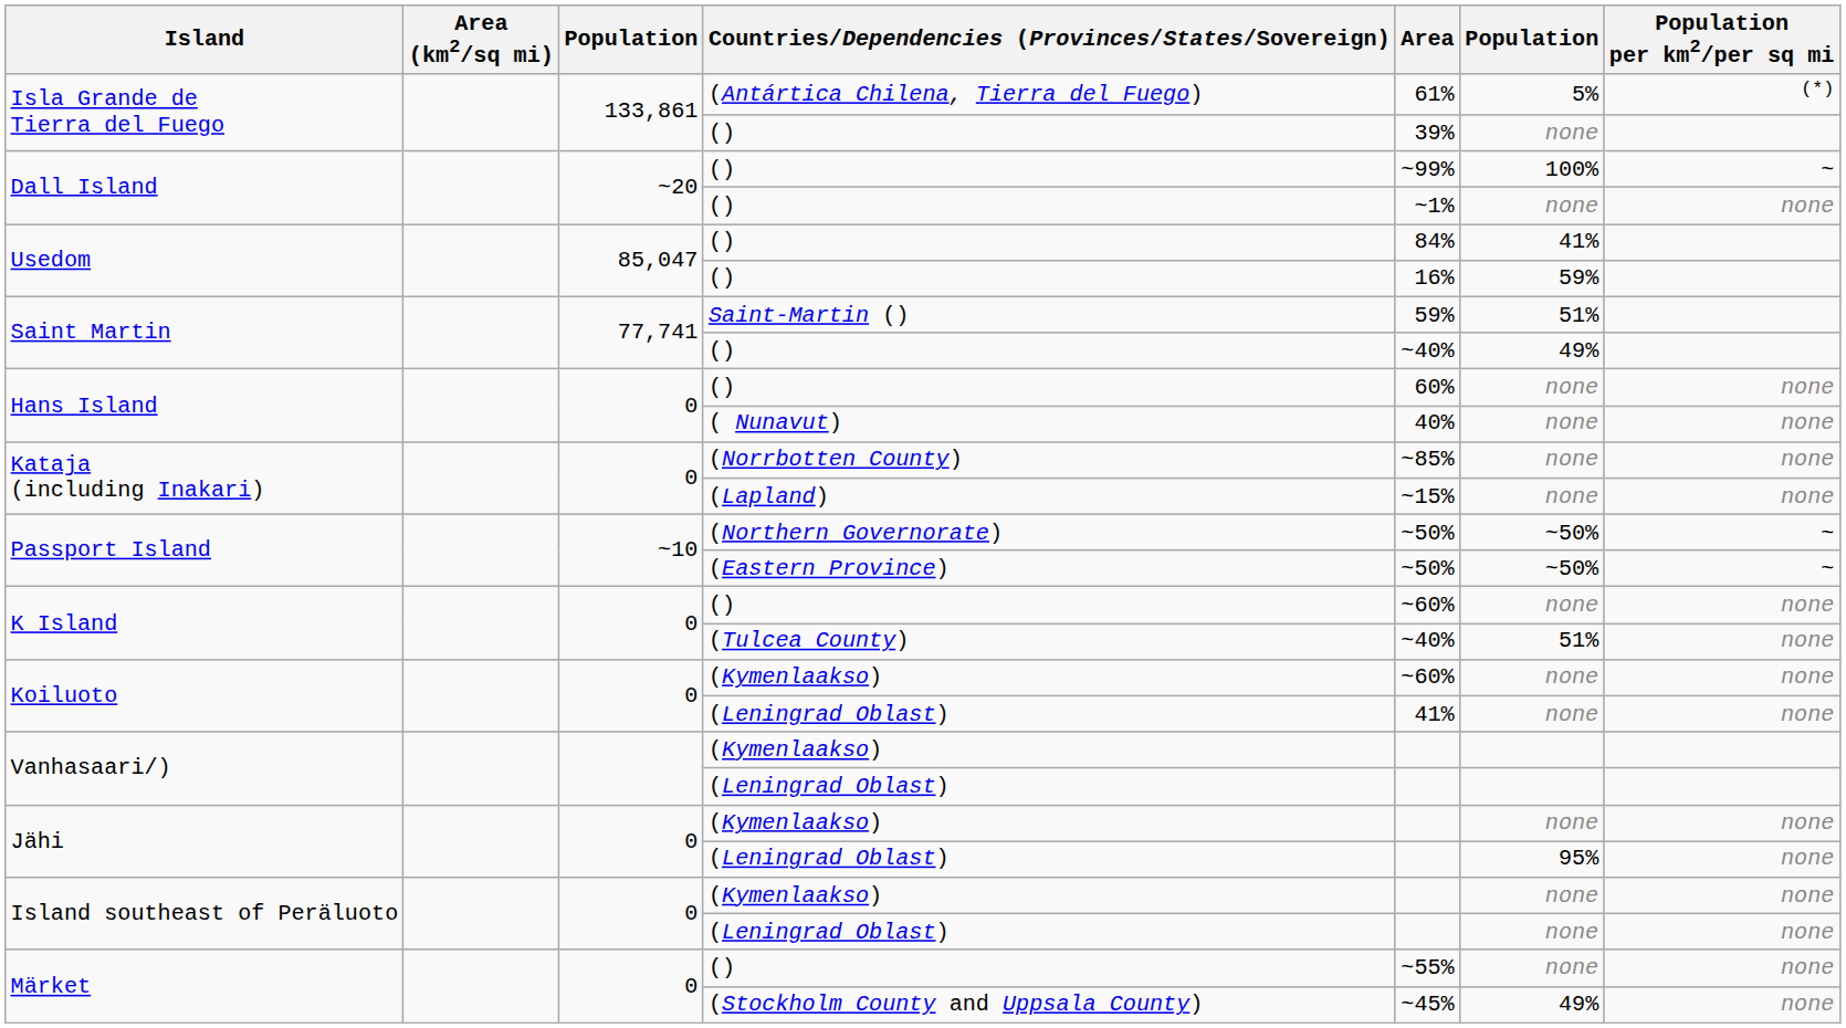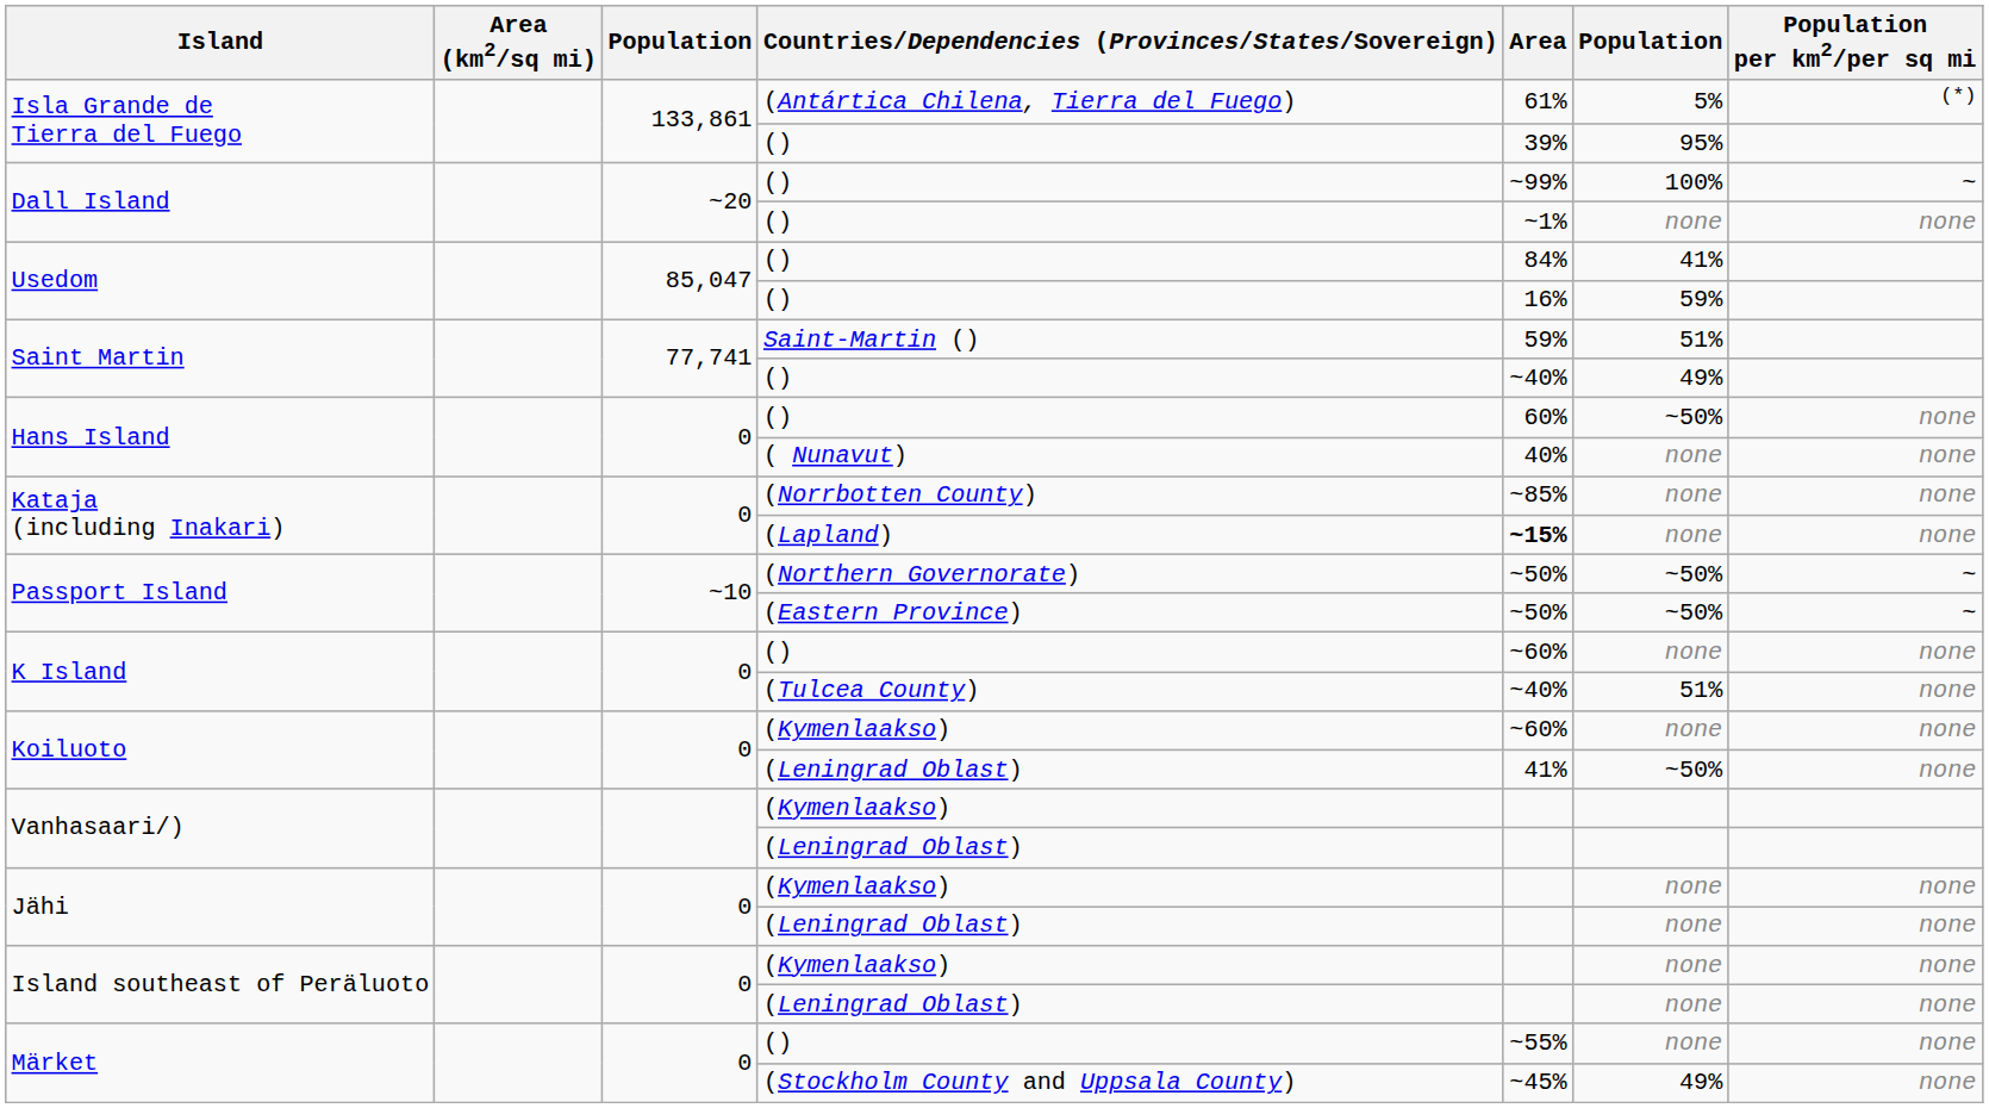 <table class="wikitable sortable" style="text-align:left">
 <tr>
 <th scope="col">Island</th>
 <th scope="col" data-sort-type="number">Area <br>(km<sup>2</sup>/sq mi)</th>
 <th scope="col" data-sort-type="number">Population</th>
 <th scope="col" class="unsortable">Countries/<em>Dependencies</em> (<em>Provinces</em>/<em>States</em>/Sovereign)</th>
 <th scope="col" class="unsortable">Area</th>
 <th scope="col" class="unsortable">Population</th>
 <th scope="col" data-sort-type="number" class="unsortable">Population<br>per km<sup>2</sup>/per sq mi</th>
 </tr>
 <tr>
 <td rowspan=2><a href='#'>Isla Grande de<br>Tierra del Fuego</a></td>
 <td rowspan=2 align=right><br></td>
 <td rowspan=2 align=right>133,861</td>
 <td> (<em><a href='#'>Antártica Chilena</a>, <a href='#'>Tierra del Fuego</a></em>)</td>
 <td align=right>61%</td>
 <td align=right>5%</td>
 <td align=right><sup>(*)</sup></td>
 </tr>
 <tr>
 <td> (<em></em>)</td>
 <td align=right>39%</td>
-<td align=right style="color:#888;"><em>none</em></td>
+<td align=right>95%</td>
 <td align=right></td>
 </tr>
 <tr>
 <td rowspan=2><a href='#'>Dall Island</a><br></td>
 <td rowspan=2 align=right><br></td>
 <td rowspan=2 align=right>~20</td>
 <td> (<em></em>)</td>
 <td align=right>~99%</td>
 <td align=right>100%</td>
 <td align=right>~</td>
 </tr>
 <tr>
 <td> (<em></em>)</td>
 <td align=right>~1%</td>
 <td align=right style="color:#888;"><em>none</em></td>
 <td align=right style="color:#888;"><em>none</em></td>
 </tr>
 <tr>
 <td rowspan=2><a href='#'>Usedom</a></td>
 <td rowspan=2 align=right><br></td>
 <td rowspan=2 align=right>85,047</td>
 <td> (<em></em>)</td>
 <td align=right>84%</td>
 <td align=right>41%</td>
 <td align=right></td>
 </tr>
 <tr>
 <td> (<em></em>)</td>
 <td align=right>16%</td>
 <td align=right>59%</td>
 <td align=right></td>
 </tr>
 <tr>
 <td rowspan=2><a href='#'>Saint Martin</a></td>
 <td rowspan=2 align=right><br></td>
 <td rowspan=2 align=right>77,741</td>
 <td> <em><a href='#'>Saint-Martin</a></em> ()</td>
 <td align=right>59%</td>
 <td align=right>51%</td>
 <td align=right></td>
 </tr>
 <tr>
 <td><em></em> ()</td>
 <td align=right>~40%</td>
 <td align=right>49%</td>
 <td align=right></td>
 </tr>
 <tr>
 <td rowspan=2><a href='#'>Hans Island</a></td>
 <td rowspan=2 align=right><br></td>
 <td rowspan=2 align=right>0</td>
 <td><em></em> ()</td>
 <td align=right>60%</td>
-<td align=right style="color:#888;"><em>none</em></td>
+<td align=right>~50%</td>
 <td align=right style="color:#888;"><em>none</em></td>
 </tr>
 <tr>
 <td> ( <em><a href='#'>Nunavut</a></em>)</td>
 <td align=right>40%</td>
 <td align=right style="color:#888;"><em>none</em></td>
 <td align=right style="color:#888;"><em>none</em></td>
 </tr>
 <tr>
 <td rowspan=2><a href='#'>Kataja</a><br>(including <a href='#'>Inakari</a>)</td>
 <td rowspan=2 align=right></td>
 <td rowspan=2 align=right>0</td>
 <td> (<em><a href='#'>Norrbotten County</a></em>)</td>
 <td align=right>~85%</td>
 <td align=right style="color:#888;"><em>none</em></td>
 <td align=right style="color:#888;"><em>none</em></td>
 </tr>
 <tr>
 <td> (<em><a href='#'>Lapland</a></em>)</td>
-<td align=right>~15%</td>
+<td align=right><strong>~15%</strong></td>
 <td align=right style="color:#888;"><em>none</em></td>
 <td align=right style="color:#888;"><em>none</em></td>
 </tr>
 <tr>
 <td rowspan=2><a href='#'>Passport Island</a></td>
 <td rowspan=2 align=right></td>
 <td rowspan=2 align=right>~10</td>
 <td> (<em><a href='#'>Northern Governorate</a></em>)</td>
 <td align=right>~50%</td>
 <td align=right>~50%</td>
 <td align=right>~</td>
 </tr>
 <tr>
 <td> (<em><a href='#'>Eastern Province</a></em>)</td>
 <td align=right>~50%</td>
 <td align=right>~50%</td>
 <td align=right>~</td>
 </tr>
 <tr>
 <td rowspan=2><a href='#'>K Island</a></td>
 <td rowspan=2 align=right></td>
 <td rowspan=2 align=right>0</td>
 <td> (<em></em>)</td>
 <td align=right>~60%</td>
 <td align=right style="color:#888;"><em>none</em></td>
 <td align=right style="color:#888;"><em>none</em></td>
 </tr>
 <tr>
 <td> (<em><a href='#'>Tulcea County</a></em>)</td>
 <td align=right>~40%</td>
 <td align=right>51%</td>
 <td align=right style="color:#888;"><em>none</em></td>
 </tr>
 <tr>
 <td rowspan=2><a href='#'>Koiluoto</a></td>
 <td rowspan=2 align=right></td>
 <td rowspan=2 align=right>0</td>
 <td> (<em><a href='#'>Kymenlaakso</a></em>)</td>
 <td align=right>~60%</td>
 <td align=right style="color:#888;"><em>none</em></td>
 <td align=right style="color:#888;"><em>none</em></td>
 </tr>
 <tr>
 <td> (<em><a href='#'>Leningrad Oblast</a></em>)</td>
 <td align=right>41%</td>
-<td align=right style="color:#888;"><em>none</em></td>
+<td align=right>~50%</td>
 <td align=right style="color:#888;"><em>none</em></td>
 </tr>
 <tr>
 <td rowspan=2>Vanhasaari/)</td>
 <td rowspan=2 align=right></td>
 <td rowspan=2 align=right></td>
 <td> (<em><a href='#'>Kymenlaakso</a></em>)</td>
 <td align=right></td>
 <td align=right style="color:#888;"></td>
 <td align=right style="color:#888;"></td>
 </tr>
 <tr>
 <td> (<em><a href='#'>Leningrad Oblast</a></em>)</td>
 <td align=right></td>
 <td align=right style="color:#888;"></td>
 <td align=right style="color:#888;"></td>
 </tr>
 <tr>
 <td rowspan=2>Jähi</td>
 <td rowspan=2 align=right></td>
 <td rowspan=2 align=right>0</td>
 <td> (<em><a href='#'>Kymenlaakso</a></em>)</td>
 <td align=right></td>
 <td align=right style="color:#888;"><em>none</em></td>
 <td align=right style="color:#888;"><em>none</em></td>
 </tr>
 <tr>
 <td> (<em><a href='#'>Leningrad Oblast</a></em>)</td>
 <td align=right></td>
-<td align=right>95%</td>
+<td align=right style="color:#888;"><em>none</em></td>
 <td align=right style="color:#888;"><em>none</em></td>
 </tr>
 <tr>
 <td rowspan=2>Island southeast of Peräluoto</td>
 <td rowspan=2 align=right></td>
 <td rowspan=2 align=right>0</td>
 <td> (<em><a href='#'>Kymenlaakso</a></em>)</td>
 <td align=right></td>
 <td align=right style="color:#888;"><em>none</em></td>
 <td align=right style="color:#888;"><em>none</em></td>
 </tr>
 <tr>
 <td> (<em><a href='#'>Leningrad Oblast</a></em>)</td>
 <td align=right></td>
 <td align=right style="color:#888;"><em>none</em></td>
 <td align=right style="color:#888;"><em>none</em></td>
 </tr>
 <tr>
 <td rowspan=2><a href='#'>Märket</a></td>
 <td rowspan=2 align=right></td>
 <td rowspan=2 align=right>0</td>
 <td><em></em> ()</td>
 <td align=right>~55%</td>
 <td align=right style="color:#888;"><em>none</em></td>
 <td align=right style="color:#888;"><em>none</em></td>
 </tr>
 <tr>
 <td> (<em><a href='#'>Stockholm County</a></em> and <em><a href='#'>Uppsala County</a></em>)</td>
 <td align=right>~45%</td>
 <td align=right>49%</td>
 <td align=right style="color:#888;"><em>none</em></td>
 </tr>
 </table>
